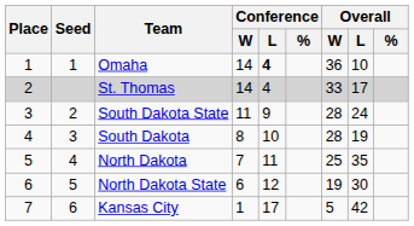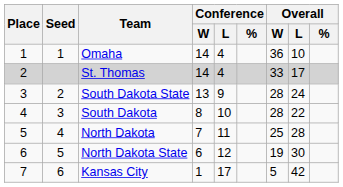 <table class="wikitable">
 <tr>
 <th rowspan ="2">Place</th>
 <th rowspan ="2">Seed</th>
 <th rowspan ="2">Team</th>
 <th colspan = "3">Conference</th>
 <th colspan = "3">Overall</th>
 </tr>
 <tr>
 <th scope="col" style="width: 20px;">W</th>
 <th scope="col" style="width: 20px;">L</th>
 <th scope="col" style="width: 30px;">%</th>
 <th scope="col" style="width: 20px;">W</th>
 <th scope="col" style="width: 20px;">L</th>
 <th scope="col" style="width: 30px;">%</th>
 </tr>
 <tr>
 <td style="text-align:center;">1</td>
 <td style="text-align:center;">1</td>
 <td><a href='#'>Omaha</a></td>
 <td>14</td>
-<td><strong>4</strong></td>
+<td>4</td>
 <td></td>
 <td>36</td>
 <td>10</td>
 <td></td>
 </tr>
 <tr bgcolor=#d3d3d3>
 <td style="text-align:center;">2</td>
 <td style="text-align:center;"></td>
 <td><a href='#'>St. Thomas</a></td>
 <td>14</td>
 <td>4</td>
 <td></td>
 <td>33</td>
 <td>17</td>
 <td></td>
 </tr>
 <tr>
 <td style="text-align:center;">3</td>
 <td style="text-align:center;">2</td>
 <td><a href='#'>South Dakota State</a></td>
-<td>11</td>
+<td>13</td>
 <td>9</td>
 <td></td>
 <td>28</td>
 <td>24</td>
 <td></td>
 </tr>
 <tr>
 <td style="text-align:center;">4</td>
 <td style="text-align:center;">3</td>
 <td><a href='#'>South Dakota</a></td>
 <td>8</td>
 <td>10</td>
 <td></td>
 <td>28</td>
-<td>19</td>
+<td>22</td>
 <td></td>
 </tr>
 <tr>
 <td style="text-align:center;">5</td>
 <td style="text-align:center;">4</td>
 <td><a href='#'>North Dakota</a></td>
 <td>7</td>
 <td>11</td>
 <td></td>
 <td>25</td>
-<td>35</td>
+<td>28</td>
 <td></td>
 </tr>
 <tr>
 <td style="text-align:center;">6</td>
 <td style="text-align:center;">5</td>
 <td><a href='#'>North Dakota State</a></td>
 <td>6</td>
 <td>12</td>
 <td></td>
 <td>19</td>
 <td>30</td>
 <td></td>
 </tr>
 <tr>
 <td style="text-align:center;">7</td>
 <td style="text-align:center;">6</td>
 <td><a href='#'>Kansas City</a></td>
 <td>1</td>
 <td>17</td>
 <td></td>
 <td>5</td>
 <td>42</td>
 <td></td>
 </tr>
 </table>
